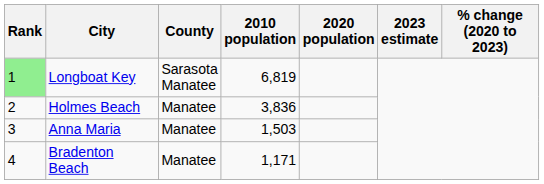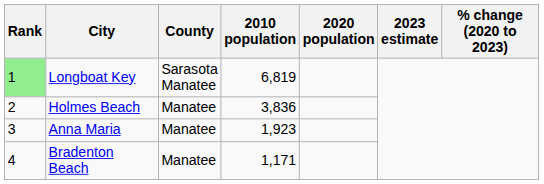 <table class="wikitable sortable">
 <tr>
 <th>Rank</th>
 <th>City</th>
 <th>County</th>
 <th>2010<br>population</th>
 <th>2020<br>population</th>
 <th>2023<br>estimate</th>
 <th>% change<br>(2020 to 2023)</th>
 </tr>
 <tr>
 <td style="background: lightgreen;">1</td>
 <td><a href='#'>Longboat Key</a></td>
 <td>Sarasota<br>Manatee</td>
 <td align=right>6,819</td>
 <td></td>
 </tr>
 <tr>
 <td>2</td>
 <td><a href='#'>Holmes Beach</a></td>
 <td>Manatee</td>
 <td align=right>3,836</td>
 <td></td>
 </tr>
 <tr>
 <td>3</td>
 <td><a href='#'>Anna Maria</a></td>
 <td>Manatee</td>
-<td align=right>1,503</td>
+<td align=right>1,923</td>
 <td></td>
 </tr>
 <tr>
 <td>4</td>
 <td><a href='#'>Bradenton Beach</a></td>
 <td>Manatee</td>
 <td align=right>1,171</td>
 <td></td>
 </tr>
 </table>
